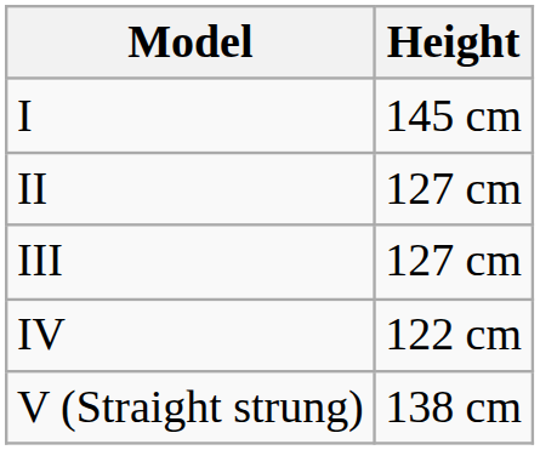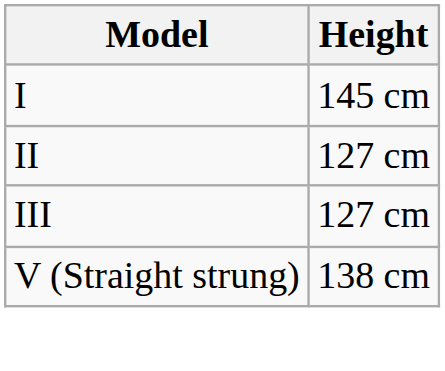 <table class="wikitable">
 <tr>
 <th>Model</th>
 <th>Height</th>
 </tr>
 <tr>
 <td>I</td>
 <td>145 cm</td>
 </tr>
 <tr>
 <td>II</td>
 <td>127 cm</td>
 </tr>
 <tr>
 <td>III</td>
 <td>127 cm</td>
 </tr>
 <tr>
-<td>IV</td>
-<td>122 cm</td>
-</tr>
-<tr>
 <td>V (Straight strung)</td>
 <td>138 cm</td>
 </tr>
 </table>
